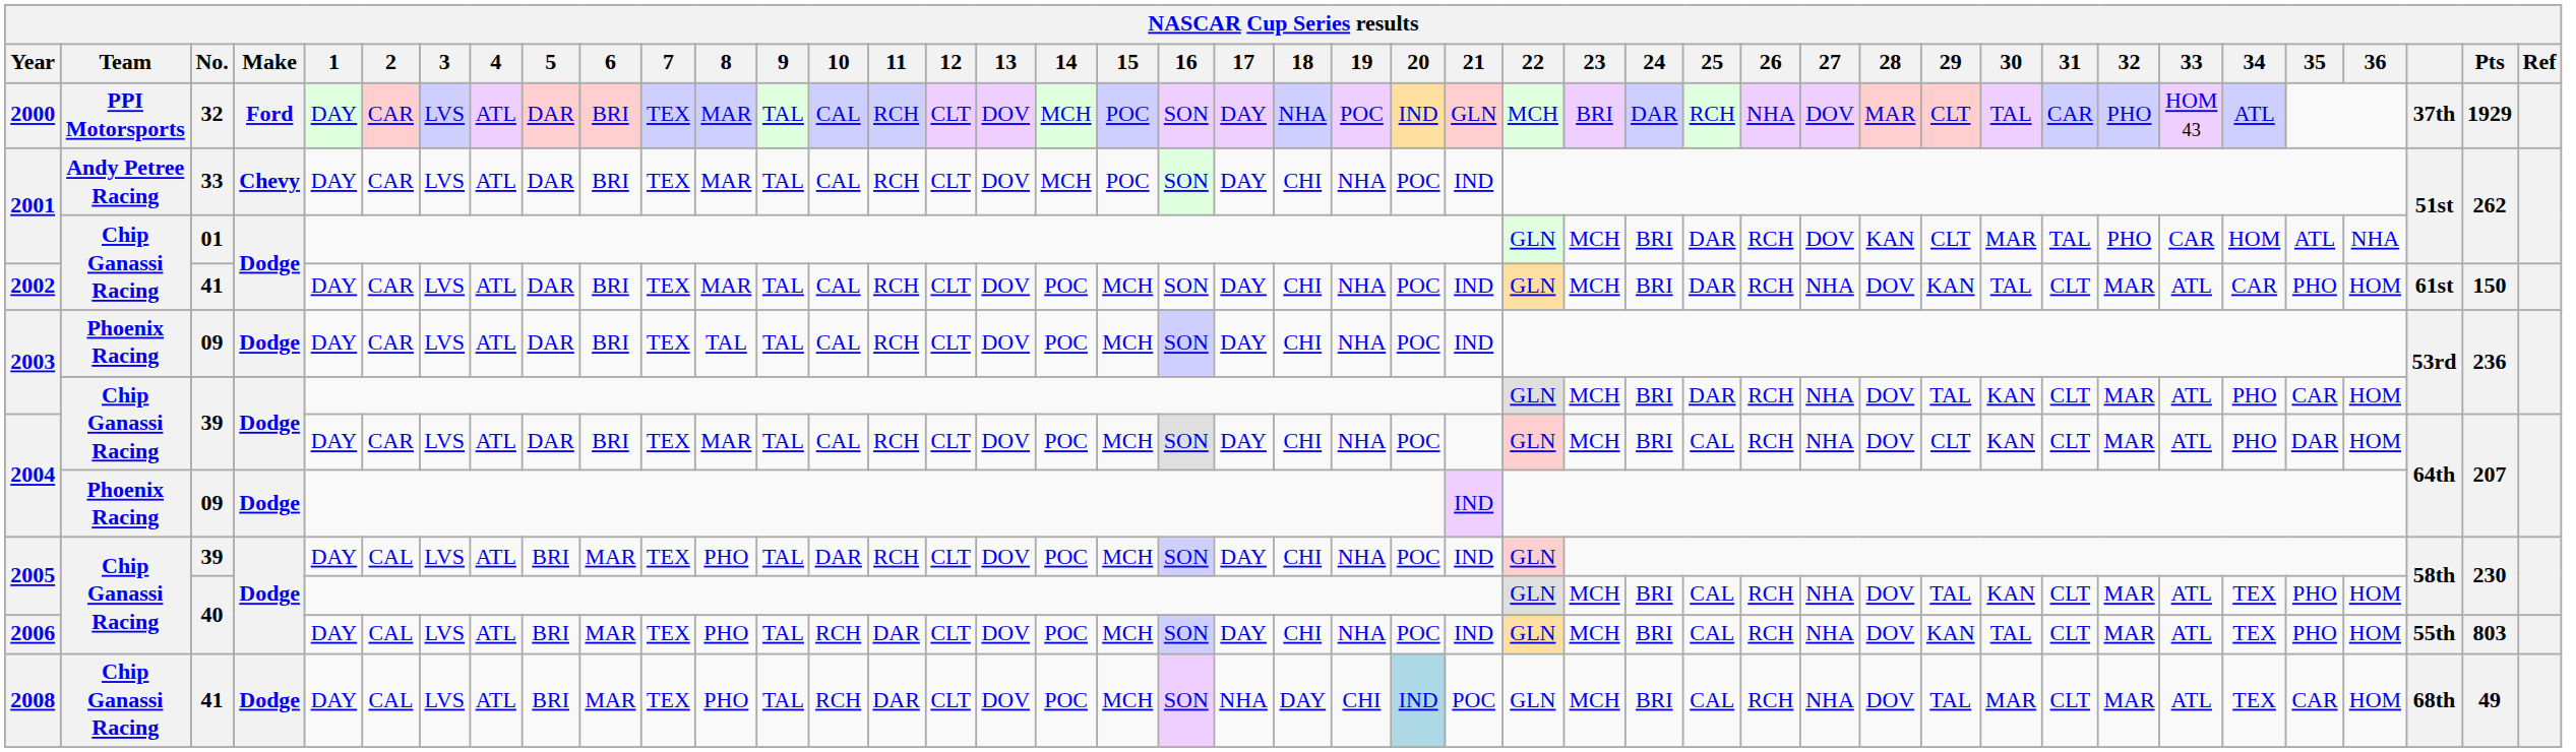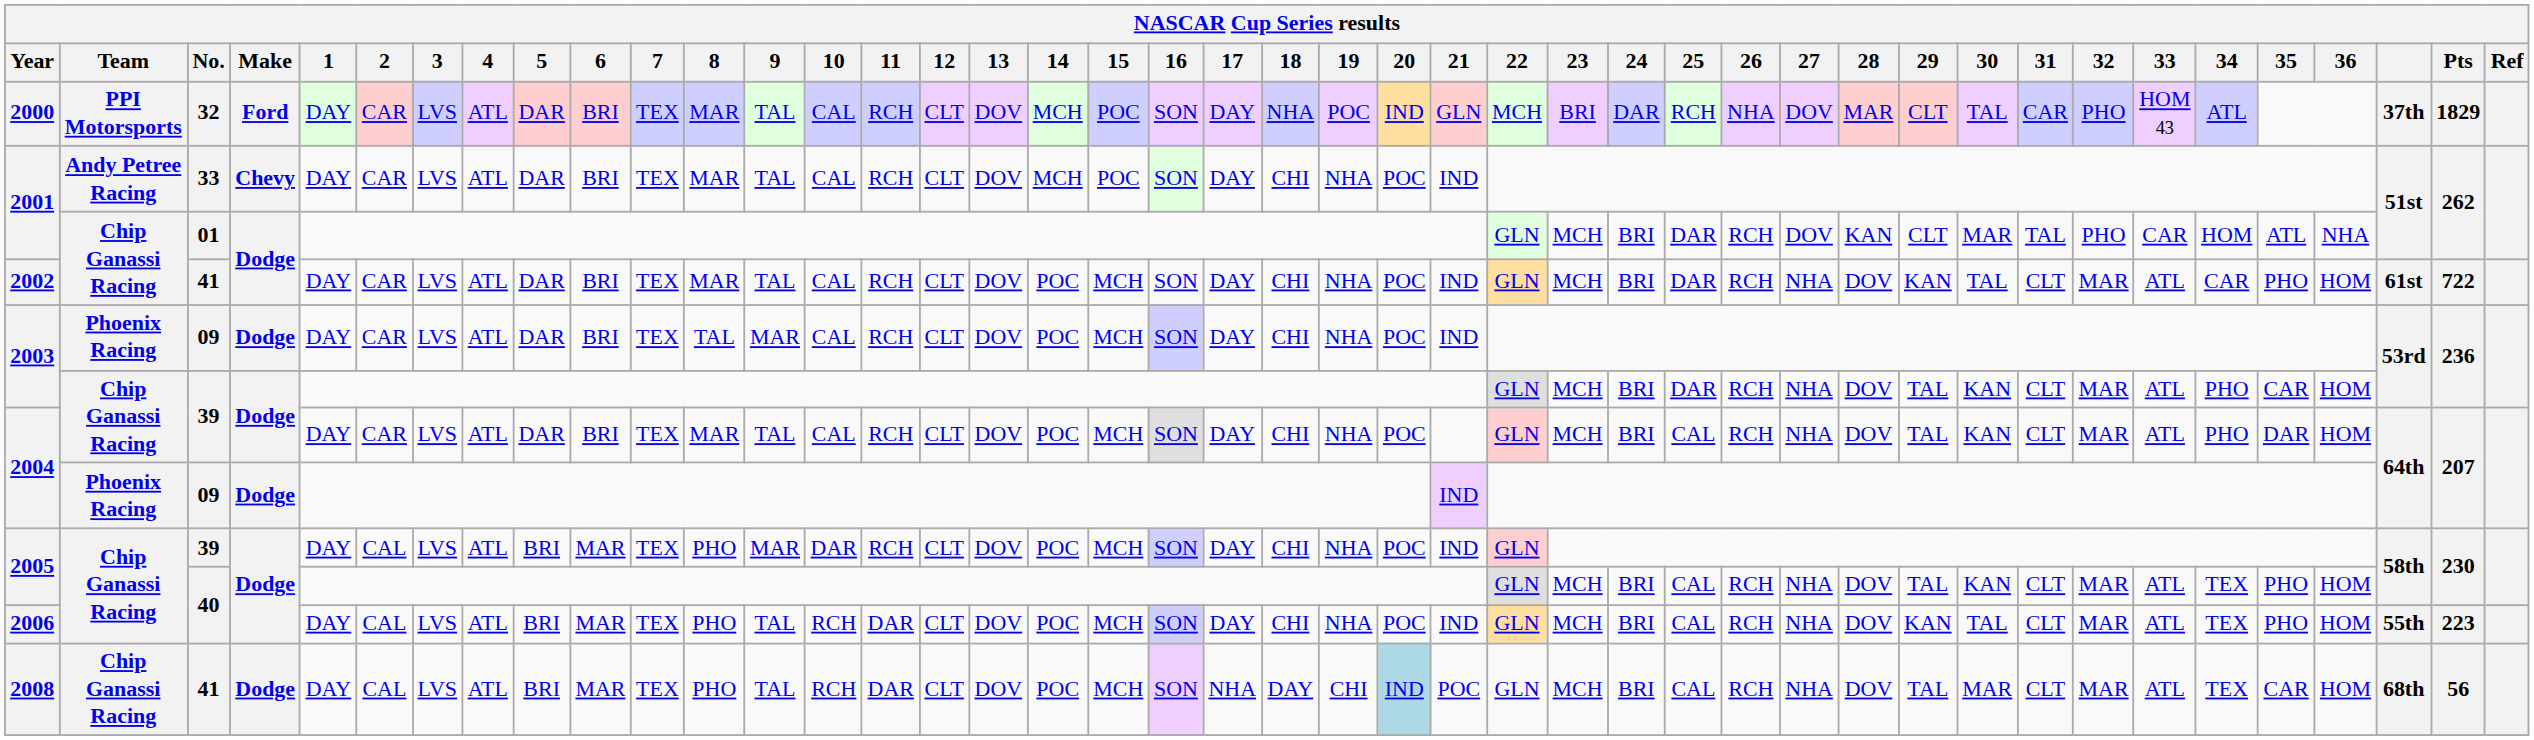 <table class="wikitable" style="text-align:center; font-size:75%">
 <tr>
 <th colspan=45><a href='#'>NASCAR</a> <a href='#'>Cup Series</a> results</th>
 </tr>
 <tr>
 <th>Year</th>
 <th>Team</th>
 <th>No.</th>
 <th>Make</th>
 <th>1</th>
 <th>2</th>
 <th>3</th>
 <th>4</th>
 <th>5</th>
 <th>6</th>
 <th>7</th>
 <th>8</th>
 <th>9</th>
 <th>10</th>
 <th>11</th>
 <th>12</th>
 <th>13</th>
 <th>14</th>
 <th>15</th>
 <th>16</th>
 <th>17</th>
 <th>18</th>
 <th>19</th>
 <th>20</th>
 <th>21</th>
 <th>22</th>
 <th>23</th>
 <th>24</th>
 <th>25</th>
 <th>26</th>
 <th>27</th>
 <th>28</th>
 <th>29</th>
 <th>30</th>
 <th>31</th>
 <th>32</th>
 <th>33</th>
 <th>34</th>
 <th>35</th>
 <th>36</th>
 <th></th>
 <th>Pts</th>
 <th>Ref</th>
 </tr>
 <tr>
 <th><a href='#'>2000</a></th>
 <th><a href='#'>PPI Motorsports</a></th>
 <th>32</th>
 <th><a href='#'>Ford</a></th>
 <td style="background:#DFFFDF;"><a href='#'>DAY</a><br></td>
 <td style="background:#FFCFCF;"><a href='#'>CAR</a><br></td>
 <td style="background:#CFCFFF;"><a href='#'>LVS</a><br></td>
 <td style="background:#EFCFFF;"><a href='#'>ATL</a><br></td>
 <td style="background:#FFCFCF;"><a href='#'>DAR</a><br></td>
 <td style="background:#FFCFCF;"><a href='#'>BRI</a><br></td>
 <td style="background:#CFCFFF;"><a href='#'>TEX</a><br></td>
 <td style="background:#CFCFFF;"><a href='#'>MAR</a><br></td>
 <td style="background:#DFFFDF;"><a href='#'>TAL</a><br></td>
 <td style="background:#CFCFFF;"><a href='#'>CAL</a><br></td>
 <td style="background:#CFCFFF;"><a href='#'>RCH</a><br></td>
 <td style="background:#EFCFFF;"><a href='#'>CLT</a><br></td>
 <td style="background:#EFCFFF;"><a href='#'>DOV</a><br></td>
 <td style="background:#DFFFDF;"><a href='#'>MCH</a><br></td>
 <td style="background:#CFCFFF;"><a href='#'>POC</a><br></td>
 <td style="background:#EFCFFF;"><a href='#'>SON</a><br></td>
 <td style="background:#EFCFFF;"><a href='#'>DAY</a><br></td>
 <td style="background:#CFCFFF;"><a href='#'>NHA</a><br></td>
 <td style="background:#EFCFFF;"><a href='#'>POC</a><br></td>
 <td style="background:#FFDF9F;"><a href='#'>IND</a><br></td>
 <td style="background:#FFCFCF;"><a href='#'>GLN</a><br></td>
 <td style="background:#DFFFDF;"><a href='#'>MCH</a><br></td>
 <td style="background:#EFCFFF;"><a href='#'>BRI</a><br></td>
 <td style="background:#CFCFFF;"><a href='#'>DAR</a><br></td>
 <td style="background:#DFFFDF;"><a href='#'>RCH</a><br></td>
 <td style="background:#EFCFFF;"><a href='#'>NHA</a><br></td>
 <td style="background:#EFCFFF;"><a href='#'>DOV</a><br></td>
 <td style="background:#FFCFCF;"><a href='#'>MAR</a><br></td>
 <td style="background:#FFCFCF;"><a href='#'>CLT</a><br></td>
 <td style="background:#EFCFFF;"><a href='#'>TAL</a><br></td>
 <td style="background:#CFCFFF;"><a href='#'>CAR</a><br></td>
 <td style="background:#CFCFFF;"><a href='#'>PHO</a><br></td>
 <td style="background:#EFCFFF;"><a href='#'>HOM</a><br><small>43</small></td>
 <td style="background:#CFCFFF;"><a href='#'>ATL</a><br></td>
 <td colspan=2></td>
 <th>37th</th>
-<th>1929</th>
+<th>1829</th>
 <th></th>
 </tr>
 <tr>
 <th rowspan=2><a href='#'>2001</a></th>
 <th><a href='#'>Andy Petree Racing</a></th>
 <th>33</th>
 <th><a href='#'>Chevy</a></th>
 <td><a href='#'>DAY</a></td>
 <td><a href='#'>CAR</a></td>
 <td><a href='#'>LVS</a></td>
 <td><a href='#'>ATL</a></td>
 <td><a href='#'>DAR</a></td>
 <td><a href='#'>BRI</a></td>
 <td><a href='#'>TEX</a></td>
 <td><a href='#'>MAR</a></td>
 <td><a href='#'>TAL</a></td>
 <td><a href='#'>CAL</a></td>
 <td><a href='#'>RCH</a></td>
 <td><a href='#'>CLT</a></td>
 <td><a href='#'>DOV</a></td>
 <td><a href='#'>MCH</a></td>
 <td><a href='#'>POC</a></td>
 <td style="background:#DFFFDF;"><a href='#'>SON</a><br></td>
 <td><a href='#'>DAY</a></td>
 <td><a href='#'>CHI</a></td>
 <td><a href='#'>NHA</a></td>
 <td><a href='#'>POC</a></td>
 <td><a href='#'>IND</a></td>
 <td colspan=15></td>
 <th rowspan=2>51st</th>
 <th rowspan=2>262</th>
 <th rowspan=2></th>
 </tr>
 <tr>
 <th rowspan=2><a href='#'>Chip Ganassi Racing</a></th>
 <th>01</th>
 <th rowspan=2><a href='#'>Dodge</a></th>
 <td colspan=21></td>
 <td style="background:#DFFFDF;"><a href='#'>GLN</a><br></td>
 <td><a href='#'>MCH</a></td>
 <td><a href='#'>BRI</a></td>
 <td><a href='#'>DAR</a></td>
 <td><a href='#'>RCH</a></td>
 <td><a href='#'>DOV</a></td>
 <td><a href='#'>KAN</a></td>
 <td><a href='#'>CLT</a></td>
 <td><a href='#'>MAR</a></td>
 <td><a href='#'>TAL</a></td>
 <td><a href='#'>PHO</a></td>
 <td><a href='#'>CAR</a></td>
 <td><a href='#'>HOM</a></td>
 <td><a href='#'>ATL</a></td>
 <td><a href='#'>NHA</a></td>
 </tr>
 <tr>
 <th><a href='#'>2002</a></th>
 <th>41</th>
 <td><a href='#'>DAY</a></td>
 <td><a href='#'>CAR</a></td>
 <td><a href='#'>LVS</a></td>
 <td><a href='#'>ATL</a></td>
 <td><a href='#'>DAR</a></td>
 <td><a href='#'>BRI</a></td>
 <td><a href='#'>TEX</a></td>
 <td><a href='#'>MAR</a></td>
 <td><a href='#'>TAL</a></td>
 <td><a href='#'>CAL</a></td>
 <td><a href='#'>RCH</a></td>
 <td><a href='#'>CLT</a></td>
 <td><a href='#'>DOV</a></td>
 <td><a href='#'>POC</a></td>
 <td><a href='#'>MCH</a></td>
 <td><a href='#'>SON</a></td>
 <td><a href='#'>DAY</a></td>
 <td><a href='#'>CHI</a></td>
 <td><a href='#'>NHA</a></td>
 <td><a href='#'>POC</a></td>
 <td><a href='#'>IND</a></td>
 <td style="background:#FFDF9F;"><a href='#'>GLN</a><br></td>
 <td><a href='#'>MCH</a></td>
 <td><a href='#'>BRI</a></td>
 <td><a href='#'>DAR</a></td>
 <td><a href='#'>RCH</a></td>
 <td><a href='#'>NHA</a></td>
 <td><a href='#'>DOV</a></td>
 <td><a href='#'>KAN</a></td>
 <td><a href='#'>TAL</a></td>
 <td><a href='#'>CLT</a></td>
 <td><a href='#'>MAR</a></td>
 <td><a href='#'>ATL</a></td>
 <td><a href='#'>CAR</a></td>
 <td><a href='#'>PHO</a></td>
 <td><a href='#'>HOM</a></td>
 <th>61st</th>
-<th>150</th>
+<th>722</th>
 <th></th>
 </tr>
 <tr>
 <th rowspan=2><a href='#'>2003</a></th>
 <th><a href='#'>Phoenix Racing</a></th>
 <th>09</th>
 <th><a href='#'>Dodge</a></th>
 <td><a href='#'>DAY</a></td>
 <td><a href='#'>CAR</a></td>
 <td><a href='#'>LVS</a></td>
 <td><a href='#'>ATL</a></td>
 <td><a href='#'>DAR</a></td>
 <td><a href='#'>BRI</a></td>
 <td><a href='#'>TEX</a></td>
 <td><a href='#'>TAL</a></td>
-<td><a href='#'>TAL</a></td>
+<td><a href='#'>MAR</a></td>
 <td><a href='#'>CAL</a></td>
 <td><a href='#'>RCH</a></td>
 <td><a href='#'>CLT</a></td>
 <td><a href='#'>DOV</a></td>
 <td><a href='#'>POC</a></td>
 <td><a href='#'>MCH</a></td>
 <td style="background:#CFCFFF;"><a href='#'>SON</a><br></td>
 <td><a href='#'>DAY</a></td>
 <td><a href='#'>CHI</a></td>
 <td><a href='#'>NHA</a></td>
 <td><a href='#'>POC</a></td>
 <td><a href='#'>IND</a></td>
 <td colspan=15></td>
 <th rowspan=2>53rd</th>
 <th rowspan=2>236</th>
 <th rowspan=2></th>
 </tr>
 <tr>
 <th rowspan=2><a href='#'>Chip Ganassi Racing</a></th>
 <th rowspan=2>39</th>
 <th rowspan=2><a href='#'>Dodge</a></th>
 <td colspan=21></td>
 <td style="background:#DFDFDF;"><a href='#'>GLN</a><br></td>
 <td><a href='#'>MCH</a></td>
 <td><a href='#'>BRI</a></td>
 <td><a href='#'>DAR</a></td>
 <td><a href='#'>RCH</a></td>
 <td><a href='#'>NHA</a></td>
 <td><a href='#'>DOV</a></td>
 <td><a href='#'>TAL</a></td>
 <td><a href='#'>KAN</a></td>
 <td><a href='#'>CLT</a></td>
 <td><a href='#'>MAR</a></td>
 <td><a href='#'>ATL</a></td>
 <td><a href='#'>PHO</a></td>
 <td><a href='#'>CAR</a></td>
 <td><a href='#'>HOM</a></td>
 </tr>
 <tr>
 <th rowspan=2><a href='#'>2004</a></th>
 <td><a href='#'>DAY</a></td>
 <td><a href='#'>CAR</a></td>
 <td><a href='#'>LVS</a></td>
 <td><a href='#'>ATL</a></td>
 <td><a href='#'>DAR</a></td>
 <td><a href='#'>BRI</a></td>
 <td><a href='#'>TEX</a></td>
 <td><a href='#'>MAR</a></td>
 <td><a href='#'>TAL</a></td>
 <td><a href='#'>CAL</a></td>
 <td><a href='#'>RCH</a></td>
 <td><a href='#'>CLT</a></td>
 <td><a href='#'>DOV</a></td>
 <td><a href='#'>POC</a></td>
 <td><a href='#'>MCH</a></td>
 <td style="background:#DFDFDF;"><a href='#'>SON</a><br></td>
 <td><a href='#'>DAY</a></td>
 <td><a href='#'>CHI</a></td>
 <td><a href='#'>NHA</a></td>
 <td><a href='#'>POC</a></td>
 <td></td>
 <td style="background:#FFCFCF;"><a href='#'>GLN</a><br></td>
 <td><a href='#'>MCH</a></td>
 <td><a href='#'>BRI</a></td>
 <td><a href='#'>CAL</a></td>
 <td><a href='#'>RCH</a></td>
 <td><a href='#'>NHA</a></td>
 <td><a href='#'>DOV</a></td>
-<td><a href='#'>CLT</a></td>
+<td><a href='#'>TAL</a></td>
 <td><a href='#'>KAN</a></td>
 <td><a href='#'>CLT</a></td>
 <td><a href='#'>MAR</a></td>
 <td><a href='#'>ATL</a></td>
 <td><a href='#'>PHO</a></td>
 <td><a href='#'>DAR</a></td>
 <td><a href='#'>HOM</a></td>
 <th rowspan=2>64th</th>
 <th rowspan=2>207</th>
 <th rowspan=2></th>
 </tr>
 <tr>
 <th><a href='#'>Phoenix Racing</a></th>
 <th>09</th>
 <th><a href='#'>Dodge</a></th>
 <td colspan=20></td>
 <td style="background:#EFCFFF;"><a href='#'>IND</a><br></td>
 <td colspan=15></td>
 </tr>
 <tr>
 <th rowspan=2><a href='#'>2005</a></th>
 <th rowspan=3><a href='#'>Chip Ganassi Racing</a></th>
 <th>39</th>
 <th rowspan=3><a href='#'>Dodge</a></th>
 <td><a href='#'>DAY</a></td>
 <td><a href='#'>CAL</a></td>
 <td><a href='#'>LVS</a></td>
 <td><a href='#'>ATL</a></td>
 <td><a href='#'>BRI</a></td>
 <td><a href='#'>MAR</a></td>
 <td><a href='#'>TEX</a></td>
 <td><a href='#'>PHO</a></td>
-<td><a href='#'>TAL</a></td>
+<td><a href='#'>MAR</a></td>
 <td><a href='#'>DAR</a></td>
 <td><a href='#'>RCH</a></td>
 <td><a href='#'>CLT</a></td>
 <td><a href='#'>DOV</a></td>
 <td><a href='#'>POC</a></td>
 <td><a href='#'>MCH</a></td>
 <td style="background:#CFCFFF;"><a href='#'>SON</a><br></td>
 <td><a href='#'>DAY</a></td>
 <td><a href='#'>CHI</a></td>
 <td><a href='#'>NHA</a></td>
 <td><a href='#'>POC</a></td>
 <td><a href='#'>IND</a></td>
 <td style="background:#FFCFCF;"><a href='#'>GLN</a><br></td>
 <td colspan=14></td>
 <th rowspan=2>58th</th>
 <th rowspan=2>230</th>
 <th rowspan=2></th>
 </tr>
 <tr>
 <th rowspan=2>40</th>
 <td colspan=21></td>
 <td style="background:#DFDFDF;"><a href='#'>GLN</a><br></td>
 <td><a href='#'>MCH</a></td>
 <td><a href='#'>BRI</a></td>
 <td><a href='#'>CAL</a></td>
 <td><a href='#'>RCH</a></td>
 <td><a href='#'>NHA</a></td>
 <td><a href='#'>DOV</a></td>
 <td><a href='#'>TAL</a></td>
 <td><a href='#'>KAN</a></td>
 <td><a href='#'>CLT</a></td>
 <td><a href='#'>MAR</a></td>
 <td><a href='#'>ATL</a></td>
 <td><a href='#'>TEX</a></td>
 <td><a href='#'>PHO</a></td>
 <td><a href='#'>HOM</a></td>
 </tr>
 <tr>
 <th><a href='#'>2006</a></th>
 <td><a href='#'>DAY</a></td>
 <td><a href='#'>CAL</a></td>
 <td><a href='#'>LVS</a></td>
 <td><a href='#'>ATL</a></td>
 <td><a href='#'>BRI</a></td>
 <td><a href='#'>MAR</a></td>
 <td><a href='#'>TEX</a></td>
 <td><a href='#'>PHO</a></td>
 <td><a href='#'>TAL</a></td>
 <td><a href='#'>RCH</a></td>
 <td><a href='#'>DAR</a></td>
 <td><a href='#'>CLT</a></td>
 <td><a href='#'>DOV</a></td>
 <td><a href='#'>POC</a></td>
 <td><a href='#'>MCH</a></td>
 <td style="background:#CFCFFF;"><a href='#'>SON</a><br></td>
 <td><a href='#'>DAY</a></td>
 <td><a href='#'>CHI</a></td>
 <td><a href='#'>NHA</a></td>
 <td><a href='#'>POC</a></td>
 <td><a href='#'>IND</a></td>
 <td style="background:#FFDF9F;"><a href='#'>GLN</a><br></td>
 <td><a href='#'>MCH</a></td>
 <td><a href='#'>BRI</a></td>
 <td><a href='#'>CAL</a></td>
 <td><a href='#'>RCH</a></td>
 <td><a href='#'>NHA</a></td>
 <td><a href='#'>DOV</a></td>
 <td><a href='#'>KAN</a></td>
 <td><a href='#'>TAL</a></td>
 <td><a href='#'>CLT</a></td>
 <td><a href='#'>MAR</a></td>
 <td><a href='#'>ATL</a></td>
 <td><a href='#'>TEX</a></td>
 <td><a href='#'>PHO</a></td>
 <td><a href='#'>HOM</a></td>
 <th>55th</th>
-<th>803</th>
+<th>223</th>
 <th></th>
 </tr>
 <tr>
 <th><a href='#'>2008</a></th>
 <th><a href='#'>Chip Ganassi Racing</a></th>
 <th>41</th>
 <th><a href='#'>Dodge</a></th>
 <td><a href='#'>DAY</a></td>
 <td><a href='#'>CAL</a></td>
 <td><a href='#'>LVS</a></td>
 <td><a href='#'>ATL</a></td>
 <td><a href='#'>BRI</a></td>
 <td><a href='#'>MAR</a></td>
 <td><a href='#'>TEX</a></td>
 <td><a href='#'>PHO</a></td>
 <td><a href='#'>TAL</a></td>
 <td><a href='#'>RCH</a></td>
 <td><a href='#'>DAR</a></td>
 <td><a href='#'>CLT</a></td>
 <td><a href='#'>DOV</a></td>
 <td><a href='#'>POC</a></td>
 <td><a href='#'>MCH</a></td>
 <td style="background:#EFCFFF;"><a href='#'>SON</a><br></td>
 <td><a href='#'>NHA</a></td>
 <td><a href='#'>DAY</a></td>
 <td><a href='#'>CHI</a></td>
 <td style="background: lightblue;"><a href='#'>IND</a></td>
 <td><a href='#'>POC</a></td>
 <td><a href='#'>GLN</a></td>
 <td><a href='#'>MCH</a></td>
 <td><a href='#'>BRI</a></td>
 <td><a href='#'>CAL</a></td>
 <td><a href='#'>RCH</a></td>
 <td><a href='#'>NHA</a></td>
 <td><a href='#'>DOV</a></td>
 <td><a href='#'>TAL</a></td>
 <td><a href='#'>MAR</a></td>
 <td><a href='#'>CLT</a></td>
 <td><a href='#'>MAR</a></td>
 <td><a href='#'>ATL</a></td>
 <td><a href='#'>TEX</a></td>
 <td><a href='#'>CAR</a></td>
 <td><a href='#'>HOM</a></td>
 <th>68th</th>
-<th>49</th>
+<th>56</th>
 <th></th>
 </tr>
 </table>
